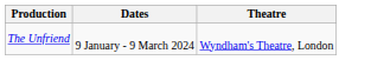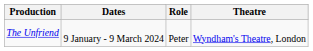 <table class="wikitable">
 <tr style="background:#ccc; text-align:center;">
 <th>Production</th>
 <th>Dates</th>
+<th>Role</th>
 <th>Theatre</th>
 </tr>
 <tr>
 <td><em><a href='#'>The Unfriend</a></em></td>
 <td><br>9 January - 9 March 2024</td>
+<td><br>Peter</td>
 <td><br><a href='#'>Wyndham's Theatre</a>, London</td>
 </tr>
 </table>
